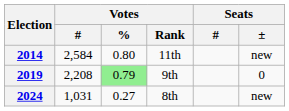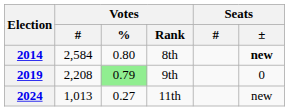 <table class="wikitable" style="text-align:center">
 <tr>
 <th rowspan="2">Election</th>
 <th colspan="3">Votes</th>
 <th colspan="2">Seats</th>
 </tr>
 <tr>
 <th style="width:50px">#</th>
 <th style="width:50px">%</th>
 <th style="width:50px">Rank</th>
 <th style="width:50px">#</th>
 <th style="width:50px">±</th>
 </tr>
 <tr>
 <th><a href='#'>2014</a></th>
 <td>2,584</td>
 <td>0.80</td>
-<td>11th</td>
+<td>8th</td>
 <td style="text-align:right;"></td>
-<td>new</td>
+<td><strong>new</strong></td>
 </tr>
 <tr>
 <th><a href='#'>2019</a></th>
 <td>2,208</td>
 <td style="background: lightgreen;">0.79</td>
 <td>9th</td>
 <td style="text-align:right;"></td>
 <td> 0</td>
 </tr>
 <tr>
 <th><a href='#'>2024</a></th>
-<td>1,031</td>
+<td>1,013</td>
 <td>0.27</td>
-<td>8th</td>
+<td>11th</td>
 <td style="text-align:right;"></td>
 <td>new</td>
 </tr>
 </table>
